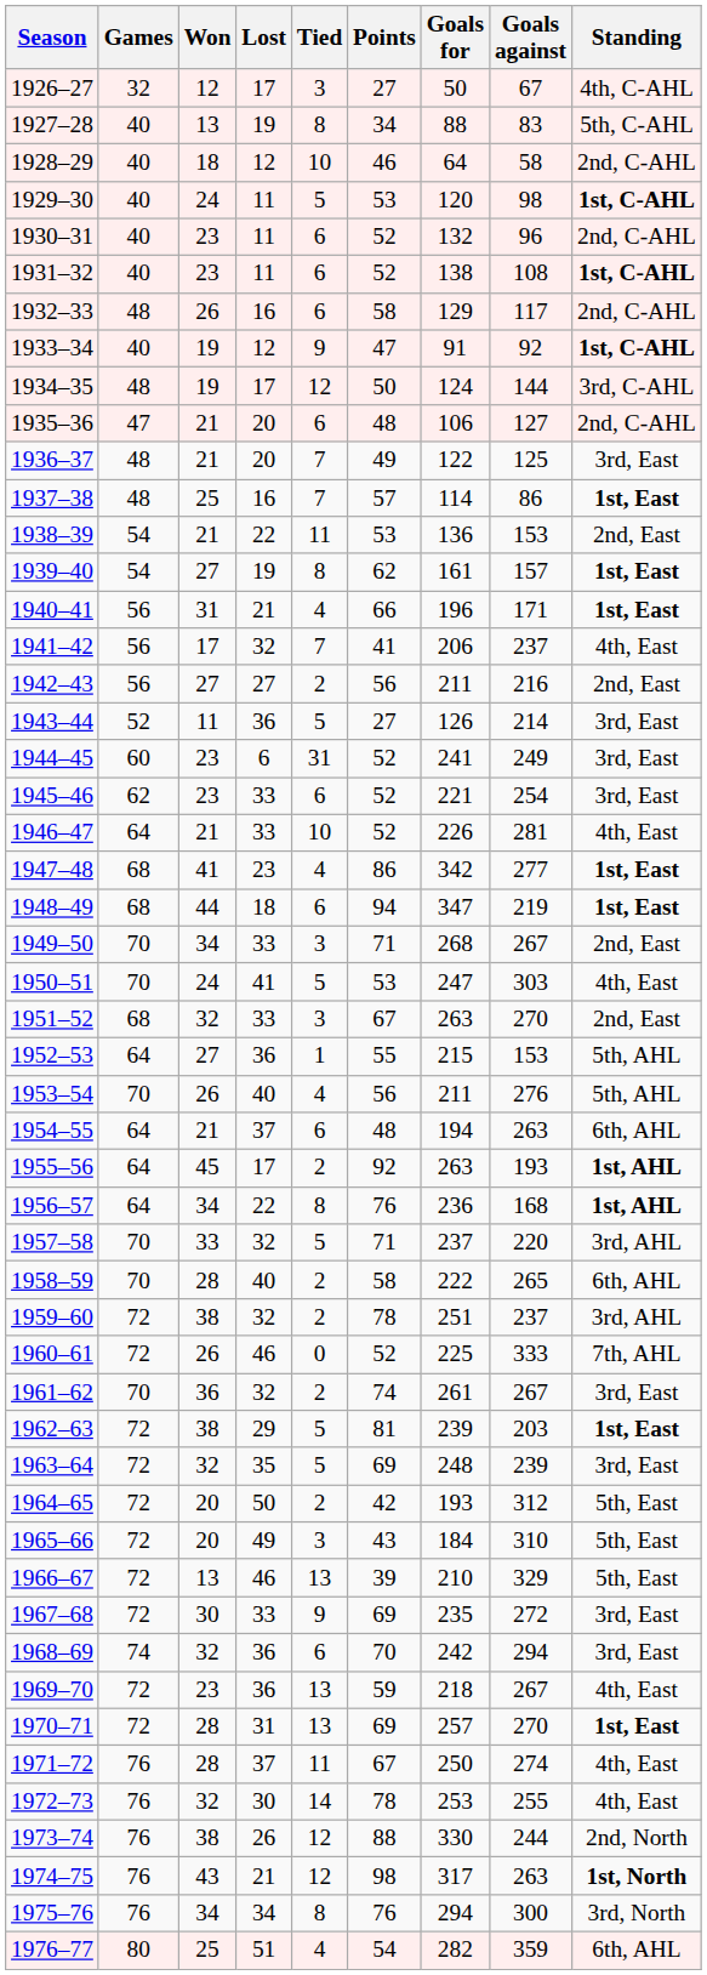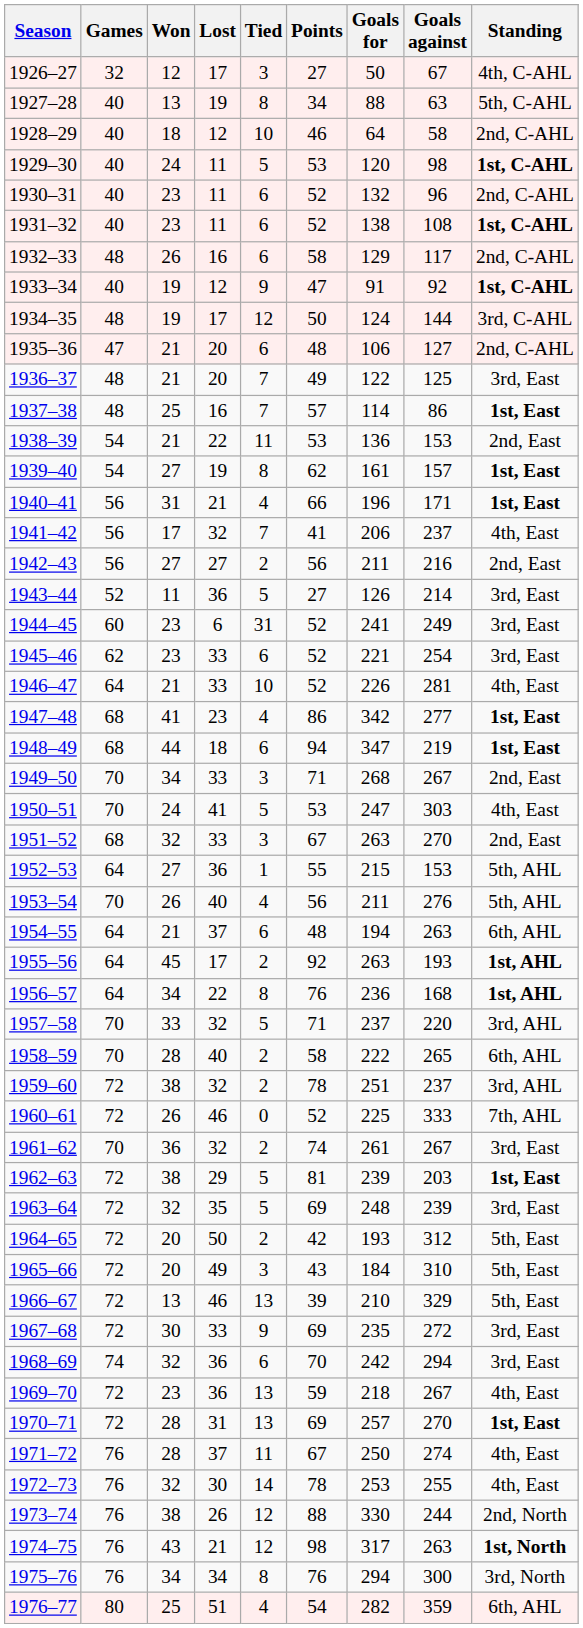 <table class="wikitable" style="text-align:center">
 <tr>
 <th><a href='#'>Season</a></th>
 <th>Games</th>
 <th>Won</th>
 <th>Lost</th>
 <th>Tied</th>
 <th>Points</th>
 <th>Goals<br>for</th>
 <th>Goals<br>against</th>
 <th>Standing</th>
 </tr>
 <tr bgcolor="#ffeeee">
 <td>1926–27</td>
 <td>32</td>
 <td>12</td>
 <td>17</td>
 <td>3</td>
 <td>27</td>
 <td>50</td>
 <td>67</td>
 <td>4th, C-AHL</td>
 </tr>
 <tr bgcolor="#ffeeee">
 <td>1927–28</td>
 <td>40</td>
 <td>13</td>
 <td>19</td>
 <td>8</td>
 <td>34</td>
 <td>88</td>
-<td>83</td>
+<td>63</td>
 <td>5th, C-AHL</td>
 </tr>
 <tr bgcolor="#ffeeee">
 <td>1928–29</td>
 <td>40</td>
 <td>18</td>
 <td>12</td>
 <td>10</td>
 <td>46</td>
 <td>64</td>
 <td>58</td>
 <td>2nd, C-AHL</td>
 </tr>
 <tr bgcolor="#ffeeee">
 <td>1929–30</td>
 <td>40</td>
 <td>24</td>
 <td>11</td>
 <td>5</td>
 <td>53</td>
 <td>120</td>
 <td>98</td>
 <td><strong>1st, C-AHL</strong></td>
 </tr>
 <tr bgcolor="#ffeeee">
 <td>1930–31</td>
 <td>40</td>
 <td>23</td>
 <td>11</td>
 <td>6</td>
 <td>52</td>
 <td>132</td>
 <td>96</td>
 <td>2nd, C-AHL</td>
 </tr>
 <tr bgcolor="#ffeeee">
 <td>1931–32</td>
 <td>40</td>
 <td>23</td>
 <td>11</td>
 <td>6</td>
 <td>52</td>
 <td>138</td>
 <td>108</td>
 <td><strong>1st, C-AHL</strong></td>
 </tr>
 <tr bgcolor="#ffeeee">
 <td>1932–33</td>
 <td>48</td>
 <td>26</td>
 <td>16</td>
 <td>6</td>
 <td>58</td>
 <td>129</td>
 <td>117</td>
 <td>2nd, C-AHL</td>
 </tr>
 <tr bgcolor="#ffeeee">
 <td>1933–34</td>
 <td>40</td>
 <td>19</td>
 <td>12</td>
 <td>9</td>
 <td>47</td>
 <td>91</td>
 <td>92</td>
 <td><strong>1st, C-AHL</strong></td>
 </tr>
 <tr bgcolor="#ffeeee">
 <td>1934–35</td>
 <td>48</td>
 <td>19</td>
 <td>17</td>
 <td>12</td>
 <td>50</td>
 <td>124</td>
 <td>144</td>
 <td>3rd, C-AHL</td>
 </tr>
 <tr bgcolor="#ffeeee">
 <td>1935–36</td>
 <td>47</td>
 <td>21</td>
 <td>20</td>
 <td>6</td>
 <td>48</td>
 <td>106</td>
 <td>127</td>
 <td>2nd, C-AHL</td>
 </tr>
 <tr>
 <td><a href='#'>1936–37</a></td>
 <td>48</td>
 <td>21</td>
 <td>20</td>
 <td>7</td>
 <td>49</td>
 <td>122</td>
 <td>125</td>
 <td>3rd, East</td>
 </tr>
 <tr>
 <td><a href='#'>1937–38</a></td>
 <td>48</td>
 <td>25</td>
 <td>16</td>
 <td>7</td>
 <td>57</td>
 <td>114</td>
 <td>86</td>
 <td><strong>1st, East</strong></td>
 </tr>
 <tr>
 <td><a href='#'>1938–39</a></td>
 <td>54</td>
 <td>21</td>
 <td>22</td>
 <td>11</td>
 <td>53</td>
 <td>136</td>
 <td>153</td>
 <td>2nd, East</td>
 </tr>
 <tr>
 <td><a href='#'>1939–40</a></td>
 <td>54</td>
 <td>27</td>
 <td>19</td>
 <td>8</td>
 <td>62</td>
 <td>161</td>
 <td>157</td>
 <td><strong>1st, East</strong></td>
 </tr>
 <tr>
 <td><a href='#'>1940–41</a></td>
 <td>56</td>
 <td>31</td>
 <td>21</td>
 <td>4</td>
 <td>66</td>
 <td>196</td>
 <td>171</td>
 <td><strong>1st, East</strong></td>
 </tr>
 <tr>
 <td><a href='#'>1941–42</a></td>
 <td>56</td>
 <td>17</td>
 <td>32</td>
 <td>7</td>
 <td>41</td>
 <td>206</td>
 <td>237</td>
 <td>4th, East</td>
 </tr>
 <tr>
 <td><a href='#'>1942–43</a></td>
 <td>56</td>
 <td>27</td>
 <td>27</td>
 <td>2</td>
 <td>56</td>
 <td>211</td>
 <td>216</td>
 <td>2nd, East</td>
 </tr>
 <tr>
 <td><a href='#'>1943–44</a></td>
 <td>52</td>
 <td>11</td>
 <td>36</td>
 <td>5</td>
 <td>27</td>
 <td>126</td>
 <td>214</td>
 <td>3rd, East</td>
 </tr>
 <tr>
 <td><a href='#'>1944–45</a></td>
 <td>60</td>
 <td>23</td>
 <td>6</td>
 <td>31</td>
 <td>52</td>
 <td>241</td>
 <td>249</td>
 <td>3rd, East</td>
 </tr>
 <tr>
 <td><a href='#'>1945–46</a></td>
 <td>62</td>
 <td>23</td>
 <td>33</td>
 <td>6</td>
 <td>52</td>
 <td>221</td>
 <td>254</td>
 <td>3rd, East</td>
 </tr>
 <tr>
 <td><a href='#'>1946–47</a></td>
 <td>64</td>
 <td>21</td>
 <td>33</td>
 <td>10</td>
 <td>52</td>
 <td>226</td>
 <td>281</td>
 <td>4th, East</td>
 </tr>
 <tr>
 <td><a href='#'>1947–48</a></td>
 <td>68</td>
 <td>41</td>
 <td>23</td>
 <td>4</td>
 <td>86</td>
 <td>342</td>
 <td>277</td>
 <td><strong>1st, East</strong></td>
 </tr>
 <tr>
 <td><a href='#'>1948–49</a></td>
 <td>68</td>
 <td>44</td>
 <td>18</td>
 <td>6</td>
 <td>94</td>
 <td>347</td>
 <td>219</td>
 <td><strong>1st, East</strong></td>
 </tr>
 <tr>
 <td><a href='#'>1949–50</a></td>
 <td>70</td>
 <td>34</td>
 <td>33</td>
 <td>3</td>
 <td>71</td>
 <td>268</td>
 <td>267</td>
 <td>2nd, East</td>
 </tr>
 <tr>
 <td><a href='#'>1950–51</a></td>
 <td>70</td>
 <td>24</td>
 <td>41</td>
 <td>5</td>
 <td>53</td>
 <td>247</td>
 <td>303</td>
 <td>4th, East</td>
 </tr>
 <tr>
 <td><a href='#'>1951–52</a></td>
 <td>68</td>
 <td>32</td>
 <td>33</td>
 <td>3</td>
 <td>67</td>
 <td>263</td>
 <td>270</td>
 <td>2nd, East</td>
 </tr>
 <tr>
 <td><a href='#'>1952–53</a></td>
 <td>64</td>
 <td>27</td>
 <td>36</td>
 <td>1</td>
 <td>55</td>
 <td>215</td>
 <td>153</td>
 <td>5th, AHL</td>
 </tr>
 <tr>
 <td><a href='#'>1953–54</a></td>
 <td>70</td>
 <td>26</td>
 <td>40</td>
 <td>4</td>
 <td>56</td>
 <td>211</td>
 <td>276</td>
 <td>5th, AHL</td>
 </tr>
 <tr>
 <td><a href='#'>1954–55</a></td>
 <td>64</td>
 <td>21</td>
 <td>37</td>
 <td>6</td>
 <td>48</td>
 <td>194</td>
 <td>263</td>
 <td>6th, AHL</td>
 </tr>
 <tr>
 <td><a href='#'>1955–56</a></td>
 <td>64</td>
 <td>45</td>
 <td>17</td>
 <td>2</td>
 <td>92</td>
 <td>263</td>
 <td>193</td>
 <td><strong>1st, AHL</strong></td>
 </tr>
 <tr>
 <td><a href='#'>1956–57</a></td>
 <td>64</td>
 <td>34</td>
 <td>22</td>
 <td>8</td>
 <td>76</td>
 <td>236</td>
 <td>168</td>
 <td><strong>1st, AHL</strong></td>
 </tr>
 <tr>
 <td><a href='#'>1957–58</a></td>
 <td>70</td>
 <td>33</td>
 <td>32</td>
 <td>5</td>
 <td>71</td>
 <td>237</td>
 <td>220</td>
 <td>3rd, AHL</td>
 </tr>
 <tr>
 <td><a href='#'>1958–59</a></td>
 <td>70</td>
 <td>28</td>
 <td>40</td>
 <td>2</td>
 <td>58</td>
 <td>222</td>
 <td>265</td>
 <td>6th, AHL</td>
 </tr>
 <tr>
 <td><a href='#'>1959–60</a></td>
 <td>72</td>
 <td>38</td>
 <td>32</td>
 <td>2</td>
 <td>78</td>
 <td>251</td>
 <td>237</td>
 <td>3rd, AHL</td>
 </tr>
 <tr>
 <td><a href='#'>1960–61</a></td>
 <td>72</td>
 <td>26</td>
 <td>46</td>
 <td>0</td>
 <td>52</td>
 <td>225</td>
 <td>333</td>
 <td>7th, AHL</td>
 </tr>
 <tr>
 <td><a href='#'>1961–62</a></td>
 <td>70</td>
 <td>36</td>
 <td>32</td>
 <td>2</td>
 <td>74</td>
 <td>261</td>
 <td>267</td>
 <td>3rd, East</td>
 </tr>
 <tr>
 <td><a href='#'>1962–63</a></td>
 <td>72</td>
 <td>38</td>
 <td>29</td>
 <td>5</td>
 <td>81</td>
 <td>239</td>
 <td>203</td>
 <td><strong>1st, East</strong></td>
 </tr>
 <tr>
 <td><a href='#'>1963–64</a></td>
 <td>72</td>
 <td>32</td>
 <td>35</td>
 <td>5</td>
 <td>69</td>
 <td>248</td>
 <td>239</td>
 <td>3rd, East</td>
 </tr>
 <tr>
 <td><a href='#'>1964–65</a></td>
 <td>72</td>
 <td>20</td>
 <td>50</td>
 <td>2</td>
 <td>42</td>
 <td>193</td>
 <td>312</td>
 <td>5th, East</td>
 </tr>
 <tr>
 <td><a href='#'>1965–66</a></td>
 <td>72</td>
 <td>20</td>
 <td>49</td>
 <td>3</td>
 <td>43</td>
 <td>184</td>
 <td>310</td>
 <td>5th, East</td>
 </tr>
 <tr>
 <td><a href='#'>1966–67</a></td>
 <td>72</td>
 <td>13</td>
 <td>46</td>
 <td>13</td>
 <td>39</td>
 <td>210</td>
 <td>329</td>
 <td>5th, East</td>
 </tr>
 <tr>
 <td><a href='#'>1967–68</a></td>
 <td>72</td>
 <td>30</td>
 <td>33</td>
 <td>9</td>
 <td>69</td>
 <td>235</td>
 <td>272</td>
 <td>3rd, East</td>
 </tr>
 <tr>
 <td><a href='#'>1968–69</a></td>
 <td>74</td>
 <td>32</td>
 <td>36</td>
 <td>6</td>
 <td>70</td>
 <td>242</td>
 <td>294</td>
 <td>3rd, East</td>
 </tr>
 <tr>
 <td><a href='#'>1969–70</a></td>
 <td>72</td>
 <td>23</td>
 <td>36</td>
 <td>13</td>
 <td>59</td>
 <td>218</td>
 <td>267</td>
 <td>4th, East</td>
 </tr>
 <tr>
 <td><a href='#'>1970–71</a></td>
 <td>72</td>
 <td>28</td>
 <td>31</td>
 <td>13</td>
 <td>69</td>
 <td>257</td>
 <td>270</td>
 <td><strong>1st, East</strong></td>
 </tr>
 <tr>
 <td><a href='#'>1971–72</a></td>
 <td>76</td>
 <td>28</td>
 <td>37</td>
 <td>11</td>
 <td>67</td>
 <td>250</td>
 <td>274</td>
 <td>4th, East</td>
 </tr>
 <tr>
 <td><a href='#'>1972–73</a></td>
 <td>76</td>
 <td>32</td>
 <td>30</td>
 <td>14</td>
 <td>78</td>
 <td>253</td>
 <td>255</td>
 <td>4th, East</td>
 </tr>
 <tr>
 <td><a href='#'>1973–74</a></td>
 <td>76</td>
 <td>38</td>
 <td>26</td>
 <td>12</td>
 <td>88</td>
 <td>330</td>
 <td>244</td>
 <td>2nd, North</td>
 </tr>
 <tr>
 <td><a href='#'>1974–75</a></td>
 <td>76</td>
 <td>43</td>
 <td>21</td>
 <td>12</td>
 <td>98</td>
 <td>317</td>
 <td>263</td>
 <td><strong>1st, North</strong></td>
 </tr>
 <tr>
 <td><a href='#'>1975–76</a></td>
 <td>76</td>
 <td>34</td>
 <td>34</td>
 <td>8</td>
 <td>76</td>
 <td>294</td>
 <td>300</td>
 <td>3rd, North</td>
 </tr>
 <tr bgcolor="#ffeeee">
 <td><a href='#'>1976–77</a></td>
 <td>80</td>
 <td>25</td>
 <td>51</td>
 <td>4</td>
 <td>54</td>
 <td>282</td>
 <td>359</td>
 <td>6th, AHL</td>
 </tr>
 </table>
